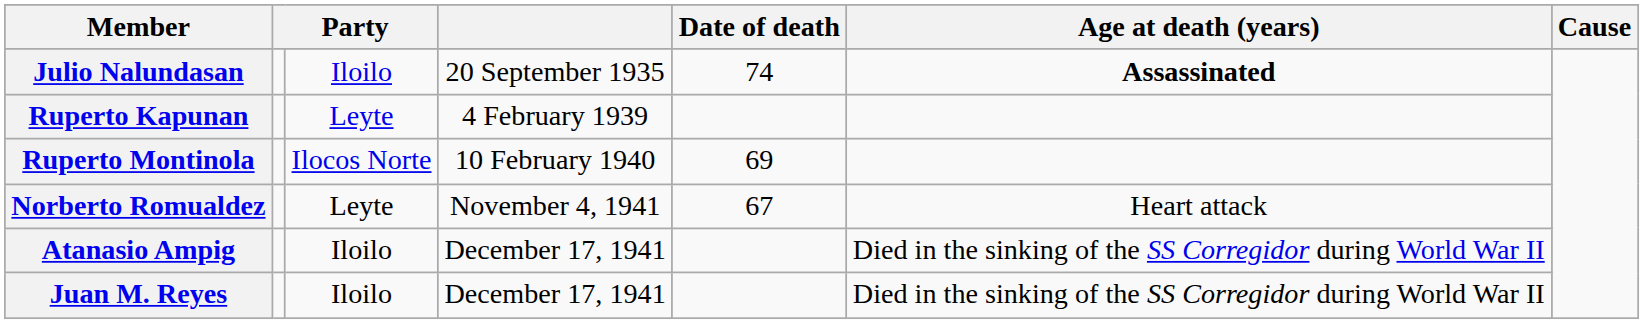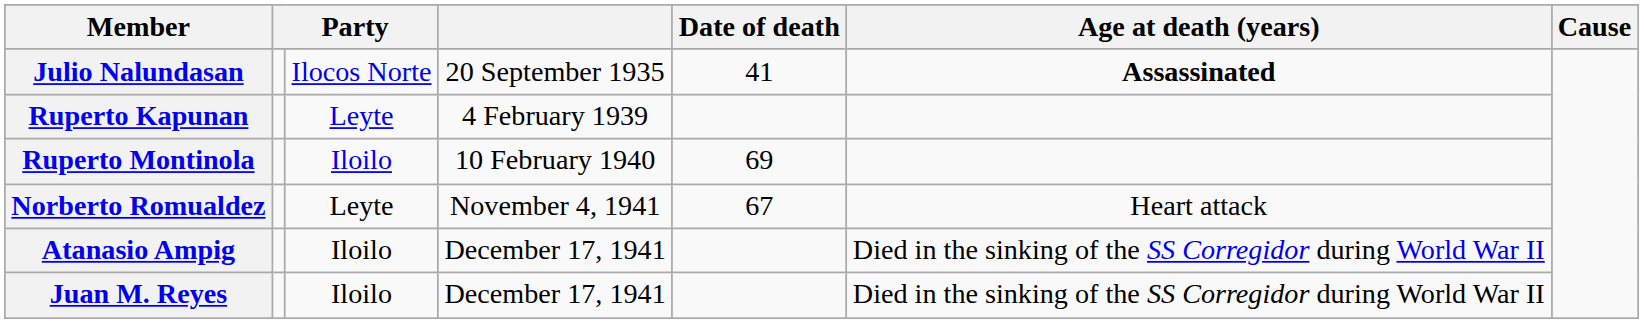 <table class="wikitable sortable" style="text-align:center">
 <tr>
 <th>Member</th>
 <th colspan=2>Party</th>
 <th></th>
 <th>Date of death</th>
 <th>Age at death (years)</th>
 <th>Cause</th>
 </tr>
 <tr>
 <th><a href='#'>Julio Nalundasan</a></th>
 <td></td>
-<td><a href='#'>Iloilo</a><br></td>
+<td><a href='#'>Ilocos Norte</a><br></td>
 <td nowrap>20 September 1935</td>
-<td nowrap>74</td>
+<td nowrap>41</td>
 <td><strong>Assassinated</strong></td>
 </tr>
 <tr>
 <th><a href='#'>Ruperto Kapunan</a></th>
 <td></td>
 <td><a href='#'>Leyte</a><br></td>
 <td nowrap>4 February 1939</td>
 <td nowrap></td>
 <td></td>
 </tr>
 <tr>
 <th><a href='#'>Ruperto Montinola</a></th>
 <td></td>
-<td><a href='#'>Ilocos Norte</a><br></td>
+<td><a href='#'>Iloilo</a><br></td>
 <td nowrap>10 February 1940</td>
 <td nowrap>69</td>
 <td></td>
 </tr>
 <tr>
 <th><a href='#'>Norberto Romualdez</a></th>
 <td></td>
 <td>Leyte<br></td>
 <td nowrap>November 4, 1941</td>
 <td nowrap>67</td>
 <td>Heart attack</td>
 </tr>
 <tr>
 <th><a href='#'>Atanasio Ampig</a></th>
 <td></td>
 <td>Iloilo<br></td>
 <td nowrap>December 17, 1941</td>
 <td nowrap></td>
 <td>Died in the sinking of the <em><a href='#'>SS Corregidor</a></em> during <a href='#'>World War II</a></td>
 </tr>
 <tr>
 <th><a href='#'>Juan M. Reyes</a></th>
 <td></td>
 <td>Iloilo<br></td>
 <td nowrap>December 17, 1941</td>
 <td nowrap></td>
 <td>Died in the sinking of the <em>SS Corregidor</em> during World War II</td>
 </tr>
 </table>
